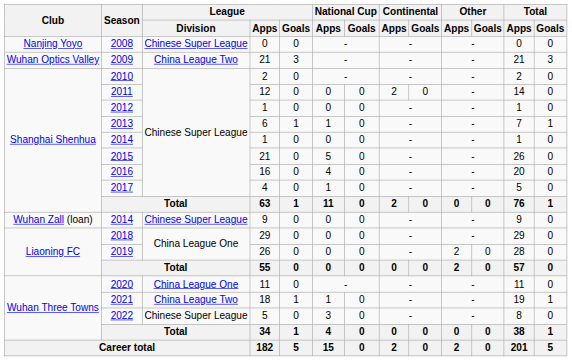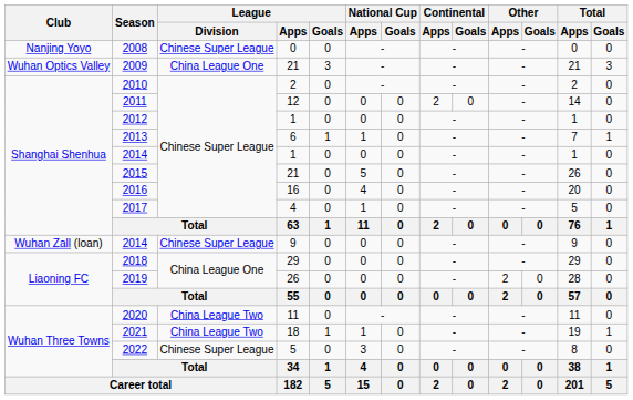 <table class="wikitable" style="text-align: center">
 <tr>
 <th rowspan="2">Club</th>
 <th rowspan="2">Season</th>
 <th colspan="3">League</th>
 <th colspan="2">National Cup</th>
 <th colspan="2">Continental</th>
 <th colspan="2">Other</th>
 <th colspan="2">Total</th>
 </tr>
 <tr>
 <th>Division</th>
 <th>Apps</th>
 <th>Goals</th>
 <th>Apps</th>
 <th>Goals</th>
 <th>Apps</th>
 <th>Goals</th>
 <th>Apps</th>
 <th>Goals</th>
 <th>Apps</th>
 <th>Goals</th>
 </tr>
 <tr>
 <td><a href='#'>Nanjing Yoyo</a></td>
 <td><a href='#'>2008</a></td>
 <td><a href='#'>Chinese Super League</a></td>
 <td>0</td>
 <td>0</td>
 <td colspan="2">-</td>
 <td colspan="2">-</td>
 <td colspan="2">-</td>
 <td>0</td>
 <td>0</td>
 </tr>
 <tr>
 <td><a href='#'>Wuhan Optics Valley</a></td>
 <td><a href='#'>2009</a></td>
-<td><a href='#'>China League Two</a></td>
+<td><a href='#'>China League One</a></td>
 <td>21</td>
 <td>3</td>
 <td colspan="2">-</td>
 <td colspan="2">-</td>
 <td colspan="2">-</td>
 <td>21</td>
 <td>3</td>
 </tr>
 <tr>
 <td rowspan=9><a href='#'>Shanghai Shenhua</a></td>
 <td><a href='#'>2010</a></td>
 <td rowspan=8>Chinese Super League</td>
 <td>2</td>
 <td>0</td>
 <td colspan="2">-</td>
 <td colspan="2">-</td>
 <td colspan="2">-</td>
 <td>2</td>
 <td>0</td>
 </tr>
 <tr>
 <td><a href='#'>2011</a></td>
 <td>12</td>
 <td>0</td>
 <td>0</td>
 <td>0</td>
 <td>2</td>
 <td>0</td>
 <td colspan="2">-</td>
 <td>14</td>
 <td>0</td>
 </tr>
 <tr>
 <td><a href='#'>2012</a></td>
 <td>1</td>
 <td>0</td>
 <td>0</td>
 <td>0</td>
 <td colspan="2">-</td>
 <td colspan="2">-</td>
 <td>1</td>
 <td>0</td>
 </tr>
 <tr>
 <td><a href='#'>2013</a></td>
 <td>6</td>
 <td>1</td>
 <td>1</td>
 <td>0</td>
 <td colspan="2">-</td>
 <td colspan="2">-</td>
 <td>7</td>
 <td>1</td>
 </tr>
 <tr>
 <td><a href='#'>2014</a></td>
 <td>1</td>
 <td>0</td>
 <td>0</td>
 <td>0</td>
 <td colspan="2">-</td>
 <td colspan="2">-</td>
 <td>1</td>
 <td>0</td>
 </tr>
 <tr>
 <td><a href='#'>2015</a></td>
 <td>21</td>
 <td>0</td>
 <td>5</td>
 <td>0</td>
 <td colspan="2">-</td>
 <td colspan="2">-</td>
 <td>26</td>
 <td>0</td>
 </tr>
 <tr>
 <td><a href='#'>2016</a></td>
 <td>16</td>
 <td>0</td>
 <td>4</td>
 <td>0</td>
 <td colspan="2">-</td>
 <td colspan="2">-</td>
 <td>20</td>
 <td>0</td>
 </tr>
 <tr>
 <td><a href='#'>2017</a></td>
 <td>4</td>
 <td>0</td>
 <td>1</td>
 <td>0</td>
 <td colspan="2">-</td>
 <td colspan="2">-</td>
 <td>5</td>
 <td>0</td>
 </tr>
 <tr>
 <th colspan="2"><strong>Total</strong></th>
 <th>63</th>
 <th>1</th>
 <th>11</th>
 <th>0</th>
 <th>2</th>
 <th>0</th>
 <th>0</th>
 <th>0</th>
 <th>76</th>
 <th>1</th>
 </tr>
 <tr>
 <td><a href='#'>Wuhan Zall</a> (loan)</td>
 <td><a href='#'>2014</a></td>
 <td><a href='#'>Chinese Super League</a></td>
 <td>9</td>
 <td>0</td>
 <td>0</td>
 <td>0</td>
 <td colspan="2">-</td>
 <td colspan="2">-</td>
 <td>9</td>
 <td>0</td>
 </tr>
 <tr>
 <td rowspan=3><a href='#'>Liaoning FC</a></td>
 <td><a href='#'>2018</a></td>
 <td rowspan="2">China League One</td>
 <td>29</td>
 <td>0</td>
 <td>0</td>
 <td>0</td>
 <td colspan="2">-</td>
 <td colspan="2">-</td>
 <td>29</td>
 <td>0</td>
 </tr>
 <tr>
 <td><a href='#'>2019</a></td>
 <td>26</td>
 <td>0</td>
 <td>0</td>
 <td>0</td>
 <td colspan="2">-</td>
 <td>2</td>
 <td>0</td>
 <td>28</td>
 <td>0</td>
 </tr>
 <tr>
 <th colspan="2"><strong>Total</strong></th>
 <th>55</th>
 <th>0</th>
 <th>0</th>
 <th>0</th>
 <th>0</th>
 <th>0</th>
 <th>2</th>
 <th>0</th>
 <th>57</th>
 <th>0</th>
 </tr>
 <tr>
 <td rowspan=4><a href='#'>Wuhan Three Towns</a></td>
 <td><a href='#'>2020</a></td>
-<td><a href='#'>China League One</a></td>
+<td><a href='#'>China League Two</a></td>
 <td>11</td>
 <td>0</td>
 <td colspan="2">-</td>
 <td colspan="2">-</td>
 <td colspan="2">-</td>
 <td>11</td>
 <td>0</td>
 </tr>
 <tr>
 <td><a href='#'>2021</a></td>
 <td><a href='#'>China League Two</a></td>
 <td>18</td>
 <td>1</td>
 <td>1</td>
 <td>0</td>
 <td colspan="2">-</td>
 <td colspan="2">-</td>
 <td>19</td>
 <td>1</td>
 </tr>
 <tr>
 <td><a href='#'>2022</a></td>
 <td>Chinese Super League</td>
 <td>5</td>
 <td>0</td>
 <td>3</td>
 <td>0</td>
 <td colspan="2">-</td>
 <td colspan="2">-</td>
 <td>8</td>
 <td>0</td>
 </tr>
 <tr>
 <th colspan="2"><strong>Total</strong></th>
 <th>34</th>
 <th>1</th>
 <th>4</th>
 <th>0</th>
 <th>0</th>
 <th>0</th>
 <th>0</th>
 <th>0</th>
 <th>38</th>
 <th>1</th>
 </tr>
 <tr>
 <th colspan=3>Career total</th>
 <th>182</th>
 <th>5</th>
 <th>15</th>
 <th>0</th>
 <th>2</th>
 <th>0</th>
 <th>2</th>
 <th>0</th>
 <th>201</th>
 <th>5</th>
 </tr>
 </table>
